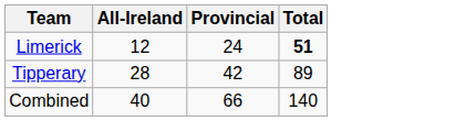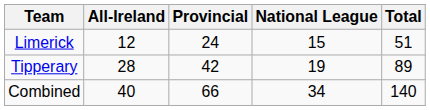 <table class="wikitable" style="text-align:center;">
 <tr>
 <th>Team</th>
 <th>All-Ireland</th>
 <th>Provincial</th>
+<th>National League</th>
 <th>Total</th>
 </tr>
 <tr |>
 <td><a href='#'>Limerick</a></td>
 <td>12</td>
 <td>24</td>
-<td><strong>51</strong></td>
+<td>15</td>
+<td>51</td>
 </tr>
 <tr>
 <td><a href='#'>Tipperary</a></td>
 <td>28</td>
 <td>42</td>
+<td>19</td>
 <td>89</td>
 </tr>
 <tr>
 <td>Combined</td>
 <td>40</td>
 <td>66</td>
+<td>34</td>
 <td>140</td>
 </tr>
 </table>
